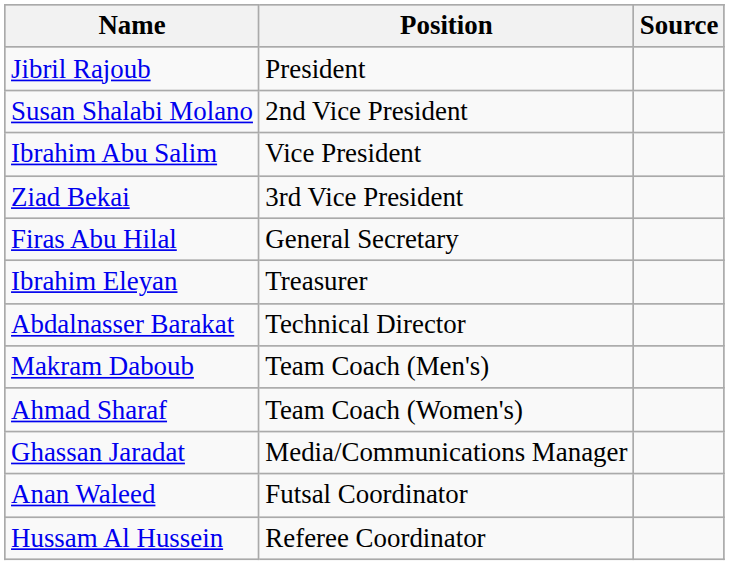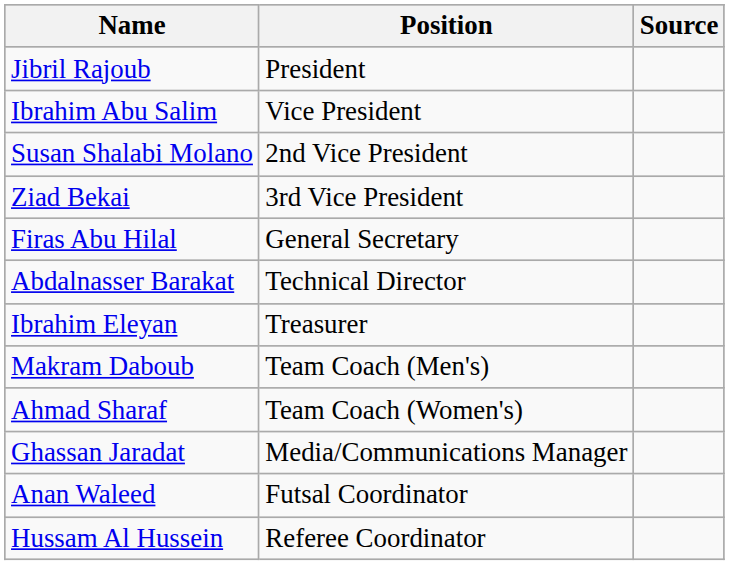 <table class="wikitable">
 <tr>
 <th>Name</th>
 <th>Position</th>
 <th>Source</th>
 </tr>
 <tr>
 <td> <a href='#'>Jibril Rajoub</a></td>
 <td>President</td>
 <td></td>
 </tr>
 <tr>
-<td> <a href='#'>Susan Shalabi Molano</a></td>
-<td>2nd Vice President</td>
+<td> <a href='#'>Ibrahim Abu Salim</a></td>
+<td>Vice President</td>
 <td></td>
 </tr>
 <tr>
-<td> <a href='#'>Ibrahim Abu Salim</a></td>
-<td>Vice President</td>
+<td> <a href='#'>Susan Shalabi Molano</a></td>
+<td>2nd Vice President</td>
 <td></td>
 </tr>
 <tr>
 <td> <a href='#'>Ziad Bekai</a></td>
 <td>3rd Vice President</td>
 <td></td>
 </tr>
 <tr>
 <td> <a href='#'>Firas Abu Hilal</a></td>
 <td>General Secretary</td>
 <td></td>
 </tr>
 <tr>
-<td> <a href='#'>Ibrahim Eleyan</a></td>
-<td>Treasurer</td>
+<td> <a href='#'>Abdalnasser Barakat</a></td>
+<td>Technical Director</td>
 <td></td>
 </tr>
 <tr>
-<td> <a href='#'>Abdalnasser Barakat</a></td>
-<td>Technical Director</td>
+<td> <a href='#'>Ibrahim Eleyan</a></td>
+<td>Treasurer</td>
 <td></td>
 </tr>
 <tr>
 <td> <a href='#'>Makram Daboub</a></td>
 <td>Team Coach (Men's)</td>
 <td></td>
 </tr>
 <tr>
 <td> <a href='#'>Ahmad Sharaf</a></td>
 <td>Team Coach (Women's)</td>
 <td></td>
 </tr>
 <tr>
 <td> <a href='#'>Ghassan Jaradat</a></td>
 <td>Media/Communications Manager</td>
 <td></td>
 </tr>
 <tr>
 <td> <a href='#'>Anan Waleed</a></td>
 <td>Futsal Coordinator</td>
 <td></td>
 </tr>
 <tr>
 <td> <a href='#'>Hussam Al Hussein</a></td>
 <td>Referee Coordinator</td>
 <td></td>
 </tr>
 </table>
